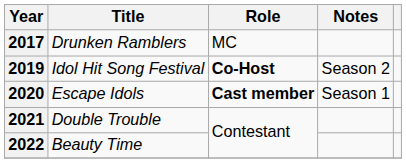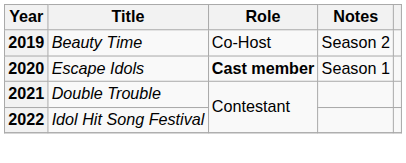 <table class="wikitable  plainrowheaders">
 <tr>
 <th scope="col">Year</th>
 <th scope="col">Title</th>
 <th scope="col">Role</th>
 <th scope="col">Notes</th>
 <th scope="col" class="unsortable"></th>
 </tr>
 <tr>
-<th scope="row">2017</th>
-<td><em>Drunken Ramblers</em></td>
-<td>MC</td>
-<td></td>
-<td></td>
-</tr>
-<tr>
 <th scope="row">2019</th>
-<td><em>Idol Hit Song Festival</em></td>
-<td><strong>Co-Host</strong></td>
+<td><em>Beauty Time</em></td>
+<td>Co-Host</td>
 <td>Season 2</td>
 <td></td>
 </tr>
 <tr>
 <th scope="row">2020</th>
 <td><em>Escape Idols</em></td>
 <td><strong>Cast member</strong></td>
 <td>Season 1</td>
 <td></td>
 </tr>
 <tr>
 <th scope="row">2021</th>
 <td><em>Double Trouble</em></td>
 <td rowspan=2>Contestant</td>
 <td></td>
 <td></td>
 </tr>
 <tr>
 <th scope="row">2022</th>
-<td><em>Beauty Time</em></td>
+<td><em>Idol Hit Song Festival</em></td>
 <td></td>
 <td></td>
 </tr>
 <tr>
 </tr>
 </table>
